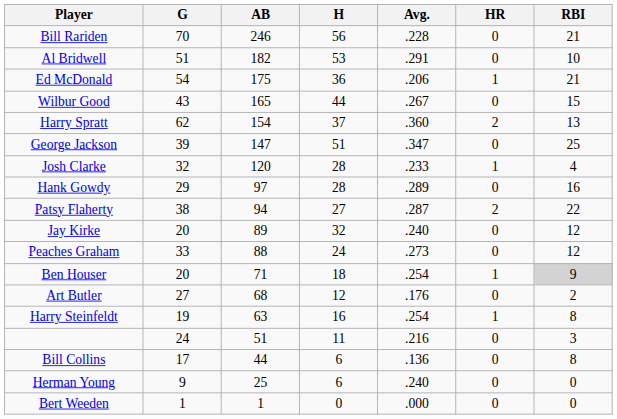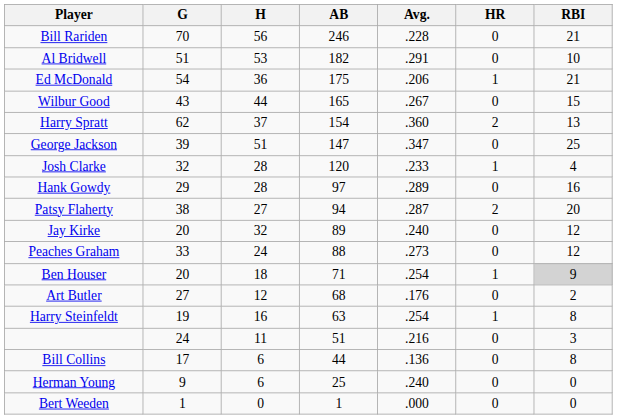 <table class="wikitable sortable">
 <tr>
 <th bgcolor="#DDDDFF" width="16%">Player</th>
 <th bgcolor="#DDDDFF" width="9%">G</th>
+<th bgcolor="#DDDDFF" width="9%">H</th>
 <th bgcolor="#DDDDFF" width="9%">AB</th>
-<th bgcolor="#DDDDFF" width="9%">H</th>
 <th bgcolor="#DDDDFF" width="9%">Avg.</th>
 <th bgcolor="#DDDDFF" width="9%">HR</th>
 <th bgcolor="#DDDDFF" width="9%">RBI</th>
 </tr>
 <tr align="center">
 <td><a href='#'>Bill Rariden</a></td>
 <td>70</td>
+<td>56</td>
 <td>246</td>
-<td>56</td>
 <td>.228</td>
 <td>0</td>
 <td>21</td>
 </tr>
 <tr align=center>
 <td><a href='#'>Al Bridwell</a></td>
 <td>51</td>
+<td>53</td>
 <td>182</td>
-<td>53</td>
 <td>.291</td>
 <td>0</td>
 <td>10</td>
 </tr>
 <tr align=center>
 <td><a href='#'>Ed McDonald</a></td>
 <td>54</td>
+<td>36</td>
 <td>175</td>
-<td>36</td>
 <td>.206</td>
 <td>1</td>
 <td>21</td>
 </tr>
 <tr align=center>
 <td><a href='#'>Wilbur Good</a></td>
 <td>43</td>
+<td>44</td>
 <td>165</td>
-<td>44</td>
 <td>.267</td>
 <td>0</td>
 <td>15</td>
 </tr>
 <tr align=center>
 <td><a href='#'>Harry Spratt</a></td>
 <td>62</td>
+<td>37</td>
 <td>154</td>
-<td>37</td>
 <td>.360</td>
 <td>2</td>
 <td>13</td>
 </tr>
 <tr align=center>
 <td><a href='#'>George Jackson</a></td>
 <td>39</td>
+<td>51</td>
 <td>147</td>
-<td>51</td>
 <td>.347</td>
 <td>0</td>
 <td>25</td>
 </tr>
 <tr align=center>
 <td><a href='#'>Josh Clarke</a></td>
 <td>32</td>
+<td>28</td>
 <td>120</td>
-<td>28</td>
 <td>.233</td>
 <td>1</td>
 <td>4</td>
 </tr>
 <tr align=center>
 <td><a href='#'>Hank Gowdy</a></td>
 <td>29</td>
+<td>28</td>
 <td>97</td>
-<td>28</td>
 <td>.289</td>
 <td>0</td>
 <td>16</td>
 </tr>
 <tr align=center>
 <td><a href='#'>Patsy Flaherty</a></td>
 <td>38</td>
+<td>27</td>
 <td>94</td>
-<td>27</td>
 <td>.287</td>
 <td>2</td>
-<td>22</td>
+<td>20</td>
 </tr>
 <tr align=center>
 <td><a href='#'>Jay Kirke</a></td>
 <td>20</td>
+<td>32</td>
 <td>89</td>
-<td>32</td>
 <td>.240</td>
 <td>0</td>
 <td>12</td>
 </tr>
 <tr align=center>
 <td><a href='#'>Peaches Graham</a></td>
 <td>33</td>
+<td>24</td>
 <td>88</td>
-<td>24</td>
 <td>.273</td>
 <td>0</td>
 <td>12</td>
 </tr>
 <tr align=center>
 <td><a href='#'>Ben Houser</a></td>
 <td>20</td>
+<td>18</td>
 <td>71</td>
-<td>18</td>
 <td>.254</td>
 <td>1</td>
 <td style="background: lightgrey;">9</td>
 </tr>
 <tr align=center>
 <td><a href='#'>Art Butler</a></td>
 <td>27</td>
+<td>12</td>
 <td>68</td>
-<td>12</td>
 <td>.176</td>
 <td>0</td>
 <td>2</td>
 </tr>
 <tr align=center>
 <td><a href='#'>Harry Steinfeldt</a></td>
 <td>19</td>
+<td>16</td>
 <td>63</td>
-<td>16</td>
 <td>.254</td>
 <td>1</td>
 <td>8</td>
 </tr>
 <tr align=center>
 <td></td>
 <td>24</td>
+<td>11</td>
 <td>51</td>
-<td>11</td>
 <td>.216</td>
 <td>0</td>
 <td>3</td>
 </tr>
 <tr align="center">
 <td><a href='#'>Bill Collins</a></td>
 <td>17</td>
+<td>6</td>
 <td>44</td>
-<td>6</td>
 <td>.136</td>
 <td>0</td>
 <td>8</td>
 </tr>
 <tr align=center>
 <td><a href='#'>Herman Young</a></td>
 <td>9</td>
+<td>6</td>
 <td>25</td>
-<td>6</td>
 <td>.240</td>
 <td>0</td>
 <td>0</td>
 </tr>
 <tr align=center>
 <td><a href='#'>Bert Weeden</a></td>
 <td>1</td>
+<td>0</td>
 <td>1</td>
-<td>0</td>
 <td>.000</td>
 <td>0</td>
 <td>0</td>
 </tr>
 </table>
